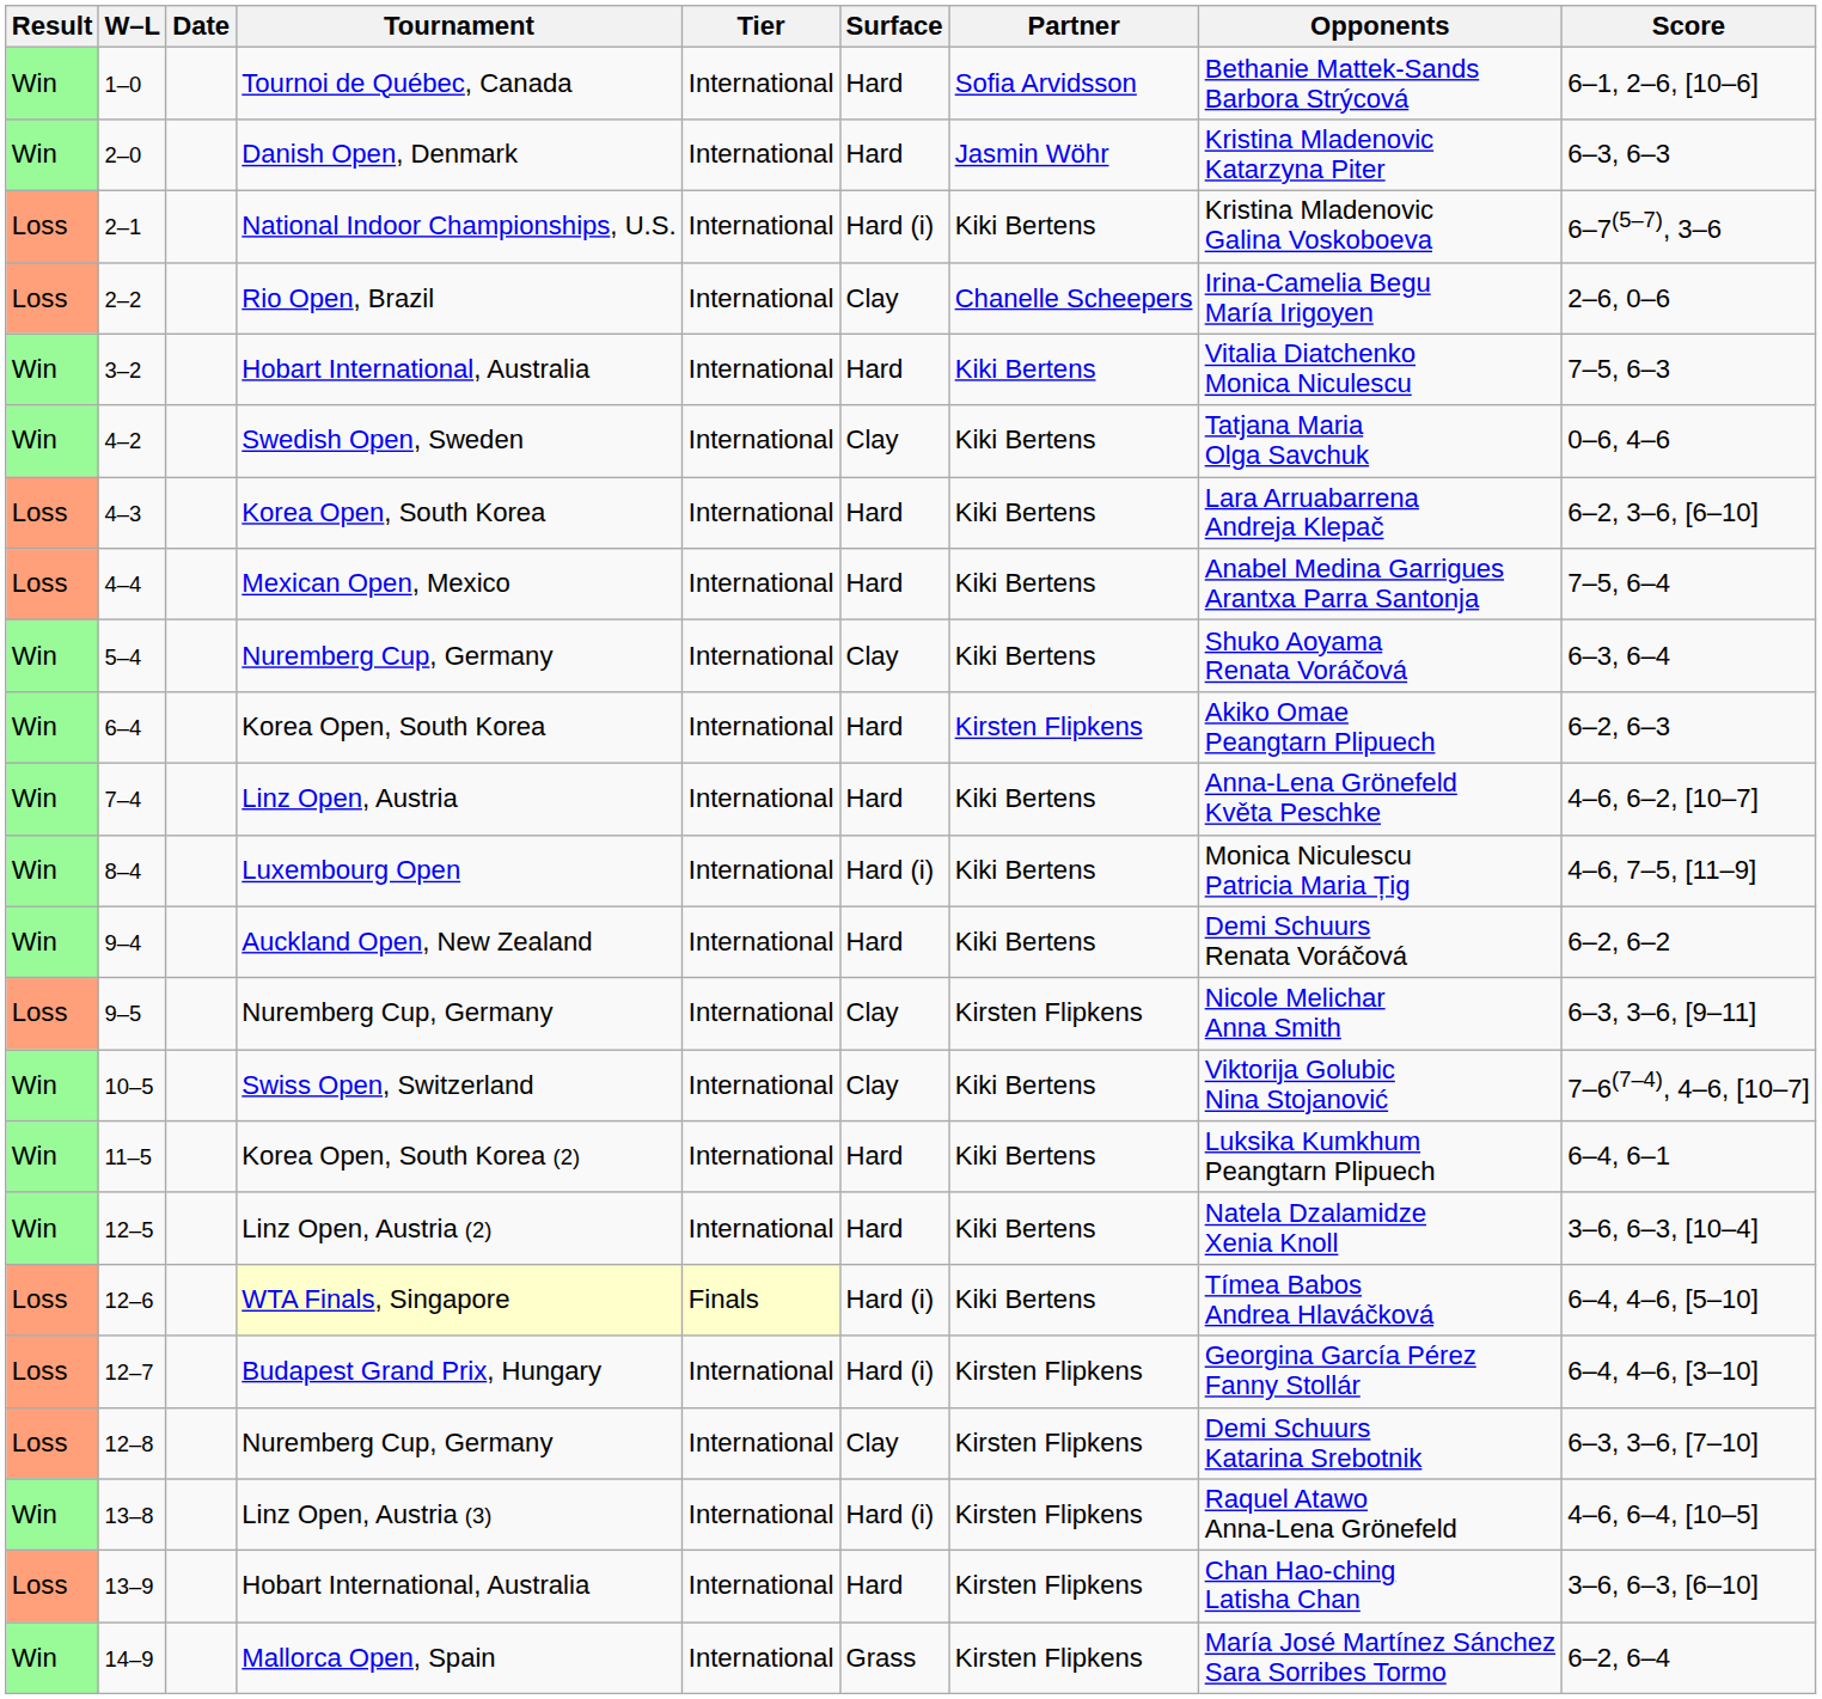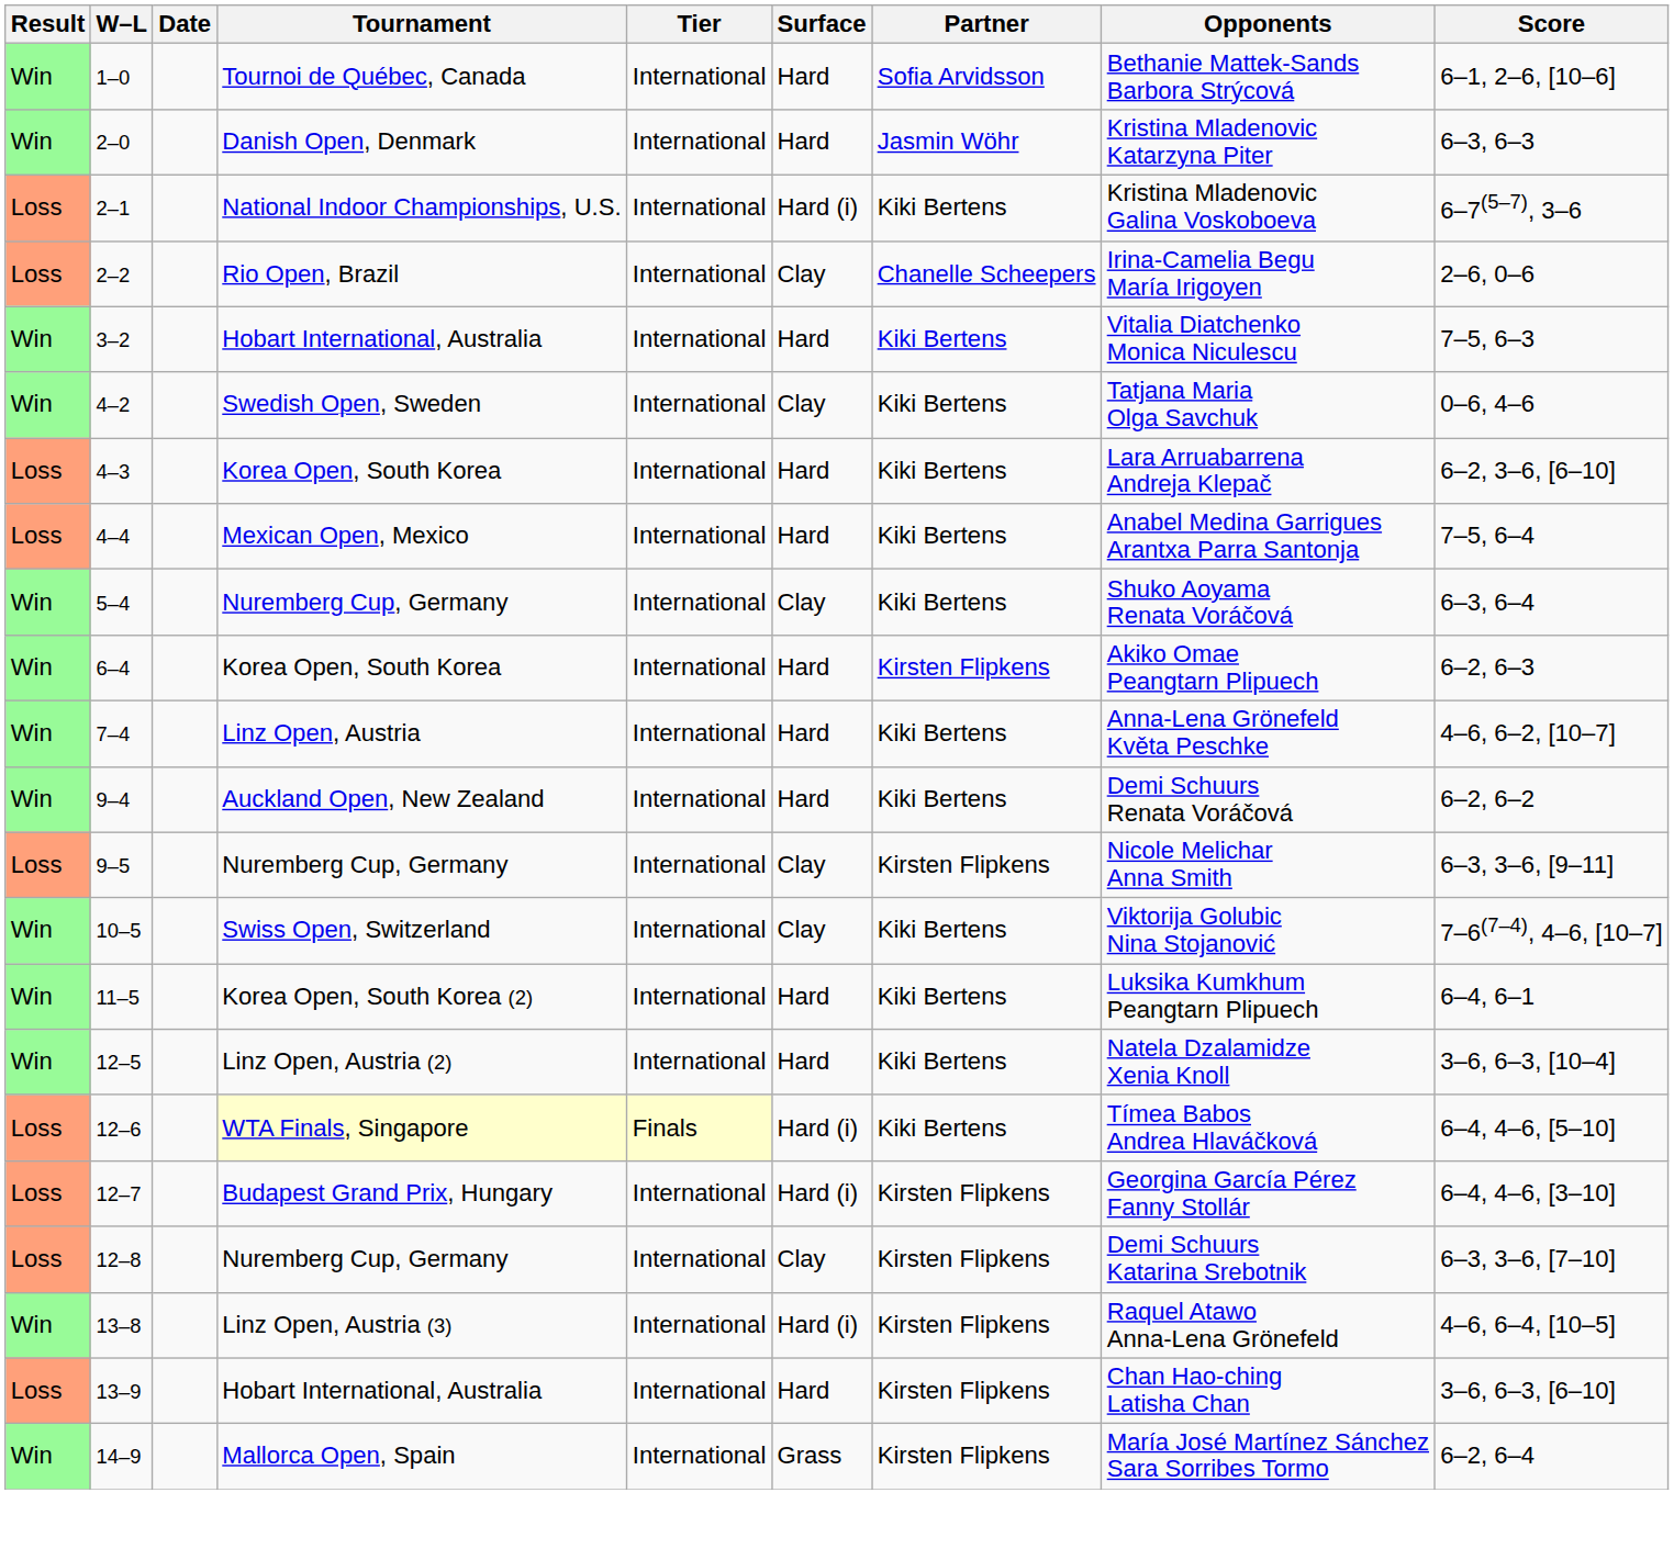 <table class="sortable wikitable">
 <tr>
 <th>Result</th>
 <th class="unsortable">W–L</th>
 <th>Date</th>
 <th>Tournament</th>
 <th>Tier</th>
 <th>Surface</th>
 <th>Partner</th>
 <th>Opponents</th>
 <th class="unsortable">Score</th>
 </tr>
 <tr>
 <td bgcolor=98FB98>Win</td>
 <td><small>1–0</small></td>
 <td><a href='#'></a></td>
 <td><a href='#'>Tournoi de Québec</a>, Canada</td>
 <td>International</td>
 <td>Hard</td>
 <td> <a href='#'>Sofia Arvidsson</a></td>
 <td> <a href='#'>Bethanie Mattek-Sands</a> <br>  <a href='#'>Barbora Strýcová</a></td>
 <td>6–1, 2–6, [10–6]</td>
 </tr>
 <tr>
 <td bgcolor=98FB98>Win</td>
 <td><small>2–0</small></td>
 <td><a href='#'></a></td>
 <td><a href='#'>Danish Open</a>, Denmark</td>
 <td>International</td>
 <td>Hard</td>
 <td> <a href='#'>Jasmin Wöhr</a></td>
 <td> <a href='#'>Kristina Mladenovic</a> <br>  <a href='#'>Katarzyna Piter</a></td>
 <td>6–3, 6–3</td>
 </tr>
 <tr>
 <td bgcolor=FFA07A>Loss</td>
 <td><small>2–1</small></td>
 <td></td>
 <td><a href='#'>National Indoor Championships</a>, U.S.</td>
 <td>International</td>
 <td>Hard (i)</td>
 <td> Kiki Bertens</td>
 <td> Kristina Mladenovic <br>  <a href='#'>Galina Voskoboeva</a></td>
 <td>6–7<sup>(5–7)</sup>, 3–6</td>
 </tr>
 <tr>
 <td bgcolor=FFA07A>Loss</td>
 <td><small>2–2</small></td>
 <td><a href='#'></a></td>
 <td><a href='#'>Rio Open</a>, Brazil</td>
 <td>International</td>
 <td>Clay</td>
 <td> <a href='#'>Chanelle Scheepers</a></td>
 <td> <a href='#'>Irina-Camelia Begu</a> <br>  <a href='#'>María Irigoyen</a></td>
 <td>2–6, 0–6</td>
 </tr>
 <tr>
 <td bgcolor=98FB98>Win</td>
 <td><small>3–2</small></td>
 <td><a href='#'></a></td>
 <td><a href='#'>Hobart International</a>, Australia</td>
 <td>International</td>
 <td>Hard</td>
 <td> <a href='#'>Kiki Bertens</a></td>
 <td> <a href='#'>Vitalia Diatchenko</a> <br>  <a href='#'>Monica Niculescu</a></td>
 <td>7–5, 6–3</td>
 </tr>
 <tr>
 <td bgcolor=98FB98>Win</td>
 <td><small>4–2</small></td>
 <td><a href='#'></a></td>
 <td><a href='#'>Swedish Open</a>, Sweden</td>
 <td>International</td>
 <td>Clay</td>
 <td> Kiki Bertens</td>
 <td> <a href='#'>Tatjana Maria</a> <br>  <a href='#'>Olga Savchuk</a></td>
 <td>0–6, 4–6</td>
 </tr>
 <tr>
 <td bgcolor=FFA07A>Loss</td>
 <td><small>4–3</small></td>
 <td><a href='#'></a></td>
 <td><a href='#'>Korea Open</a>, South Korea</td>
 <td>International</td>
 <td>Hard</td>
 <td> Kiki Bertens</td>
 <td> <a href='#'>Lara Arruabarrena</a> <br>  <a href='#'>Andreja Klepač</a></td>
 <td>6–2, 3–6, [6–10]</td>
 </tr>
 <tr>
 <td bgcolor=FFA07A>Loss</td>
 <td><small>4–4</small></td>
 <td><a href='#'></a></td>
 <td><a href='#'>Mexican Open</a>, Mexico</td>
 <td>International</td>
 <td>Hard</td>
 <td> Kiki Bertens</td>
 <td> <a href='#'>Anabel Medina Garrigues</a> <br>  <a href='#'>Arantxa Parra Santonja</a></td>
 <td>7–5, 6–4</td>
 </tr>
 <tr>
 <td bgcolor=98FB98>Win</td>
 <td><small>5–4</small></td>
 <td><a href='#'></a></td>
 <td><a href='#'>Nuremberg Cup</a>, Germany</td>
 <td>International</td>
 <td>Clay</td>
 <td> Kiki Bertens</td>
 <td> <a href='#'>Shuko Aoyama</a> <br>  <a href='#'>Renata Voráčová</a></td>
 <td>6–3, 6–4</td>
 </tr>
 <tr>
 <td bgcolor=98FB98>Win</td>
 <td><small>6–4</small></td>
 <td><a href='#'></a></td>
 <td>Korea Open, South Korea</td>
 <td>International</td>
 <td>Hard</td>
 <td> <a href='#'>Kirsten Flipkens</a></td>
 <td> <a href='#'>Akiko Omae</a> <br>  <a href='#'>Peangtarn Plipuech</a></td>
 <td>6–2, 6–3</td>
 </tr>
 <tr>
 <td style="background:#98fb98;">Win</td>
 <td><small>7–4</small></td>
 <td><a href='#'></a></td>
 <td><a href='#'>Linz Open</a>, Austria</td>
 <td>International</td>
 <td>Hard</td>
 <td> Kiki Bertens</td>
 <td> <a href='#'>Anna-Lena Grönefeld</a> <br>  <a href='#'>Květa Peschke</a></td>
 <td>4–6, 6–2, [10–7]</td>
 </tr>
 <tr>
 <td style="background:#98fb98;">Win</td>
-<td><small>8–4</small></td>
-<td><a href='#'></a></td>
-<td><a href='#'>Luxembourg Open</a></td>
-<td>International</td>
-<td>Hard (i)</td>
-<td> Kiki Bertens</td>
-<td> Monica Niculescu <br>  <a href='#'>Patricia Maria Țig</a></td>
-<td>4–6, 7–5, [11–9]</td>
-</tr>
-<tr>
-<td style="background:#98fb98;">Win</td>
 <td><small>9–4</small></td>
 <td><a href='#'></a></td>
 <td><a href='#'>Auckland Open</a>, New Zealand</td>
 <td>International</td>
 <td>Hard</td>
 <td> Kiki Bertens</td>
 <td> <a href='#'>Demi Schuurs</a> <br>  Renata Voráčová</td>
 <td>6–2, 6–2</td>
 </tr>
 <tr>
 <td bgcolor=FFA07A>Loss</td>
 <td><small>9–5</small></td>
 <td><a href='#'></a></td>
 <td>Nuremberg Cup, Germany</td>
 <td>International</td>
 <td>Clay</td>
 <td> Kirsten Flipkens</td>
 <td> <a href='#'>Nicole Melichar</a> <br>  <a href='#'>Anna Smith</a></td>
 <td>6–3, 3–6, [9–11]</td>
 </tr>
 <tr>
 <td style="background:#98fb98;">Win</td>
 <td><small>10–5</small></td>
 <td><a href='#'></a></td>
 <td><a href='#'>Swiss Open</a>, Switzerland</td>
 <td>International</td>
 <td>Clay</td>
 <td> Kiki Bertens</td>
 <td> <a href='#'>Viktorija Golubic</a> <br>  <a href='#'>Nina Stojanović</a></td>
 <td>7–6<sup>(7–4)</sup>, 4–6, [10–7]</td>
 </tr>
 <tr>
 <td style="background:#98fb98;">Win</td>
 <td><small>11–5</small></td>
 <td><a href='#'></a></td>
 <td>Korea Open, South Korea <small>(2)</small></td>
 <td>International</td>
 <td>Hard</td>
 <td> Kiki Bertens</td>
 <td> <a href='#'>Luksika Kumkhum</a> <br>  Peangtarn Plipuech</td>
 <td>6–4, 6–1</td>
 </tr>
 <tr>
 <td style="background:#98fb98;">Win</td>
 <td><small>12–5</small></td>
 <td><a href='#'></a></td>
 <td>Linz Open, Austria <small>(2)</small></td>
 <td>International</td>
 <td>Hard</td>
 <td> Kiki Bertens</td>
 <td> <a href='#'>Natela Dzalamidze</a> <br>  <a href='#'>Xenia Knoll</a></td>
 <td>3–6, 6–3, [10–4]</td>
 </tr>
 <tr>
 <td bgcolor=FFA07A>Loss</td>
 <td><small>12–6</small></td>
 <td><a href='#'></a></td>
 <td style="background:#FFFFCC;"><a href='#'>WTA Finals</a>, Singapore</td>
 <td style="background:#FFFFCC;">Finals</td>
 <td>Hard (i)</td>
 <td> Kiki Bertens</td>
 <td> <a href='#'>Tímea Babos</a>  <br>  <a href='#'>Andrea Hlaváčková</a></td>
 <td>6–4, 4–6, [5–10]</td>
 </tr>
 <tr>
 <td bgcolor=FFA07A>Loss</td>
 <td><small>12–7</small></td>
 <td><a href='#'></a></td>
 <td><a href='#'>Budapest Grand Prix</a>, Hungary</td>
 <td>International</td>
 <td>Hard (i)</td>
 <td> Kirsten Flipkens</td>
 <td> <a href='#'>Georgina García Pérez</a> <br>  <a href='#'>Fanny Stollár</a></td>
 <td>6–4, 4–6, [3–10]</td>
 </tr>
 <tr>
 <td bgcolor=FFA07A>Loss</td>
 <td><small>12–8</small></td>
 <td><a href='#'></a></td>
 <td>Nuremberg Cup, Germany</td>
 <td>International</td>
 <td>Clay</td>
 <td> Kirsten Flipkens</td>
 <td> <a href='#'>Demi Schuurs</a> <br>  <a href='#'>Katarina Srebotnik</a></td>
 <td>6–3, 3–6, [7–10]</td>
 </tr>
 <tr>
 <td bgcolor=98FB98>Win</td>
 <td><small>13–8</small></td>
 <td><a href='#'></a></td>
 <td>Linz Open, Austria <small>(3)</small></td>
 <td>International</td>
 <td>Hard (i)</td>
 <td> Kirsten Flipkens</td>
 <td> <a href='#'>Raquel Atawo</a> <br>  Anna-Lena Grönefeld</td>
 <td>4–6, 6–4, [10–5]</td>
 </tr>
 <tr>
 <td bgcolor=FFA07A>Loss</td>
 <td><small>13–9</small></td>
 <td><a href='#'></a></td>
 <td>Hobart International, Australia</td>
 <td>International</td>
 <td>Hard</td>
 <td> Kirsten Flipkens</td>
 <td> <a href='#'>Chan Hao-ching</a> <br>  <a href='#'>Latisha Chan</a></td>
 <td>3–6, 6–3, [6–10]</td>
 </tr>
 <tr>
 <td bgcolor=98FB98>Win</td>
 <td><small>14–9</small></td>
 <td><a href='#'></a></td>
 <td><a href='#'>Mallorca Open</a>, Spain</td>
 <td>International</td>
 <td>Grass</td>
 <td> Kirsten Flipkens</td>
 <td> <a href='#'>María José Martínez Sánchez</a> <br>  <a href='#'>Sara Sorribes Tormo</a></td>
 <td>6–2, 6–4</td>
 </tr>
 </table>
